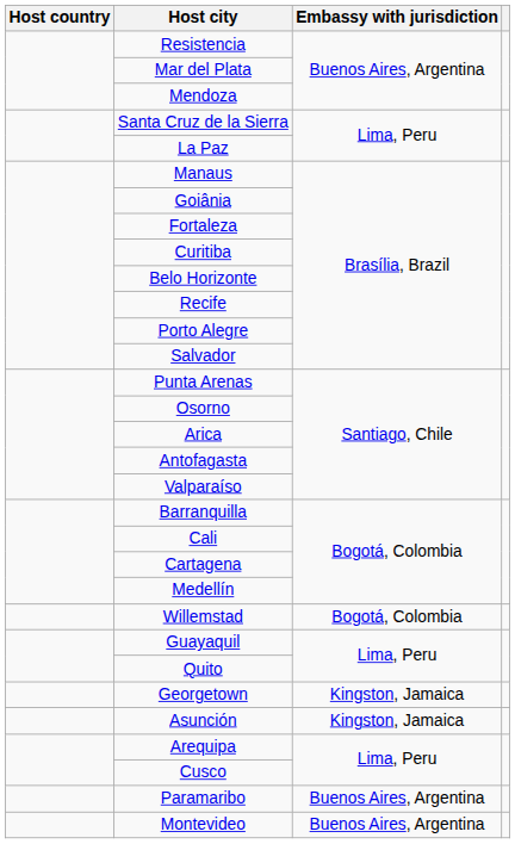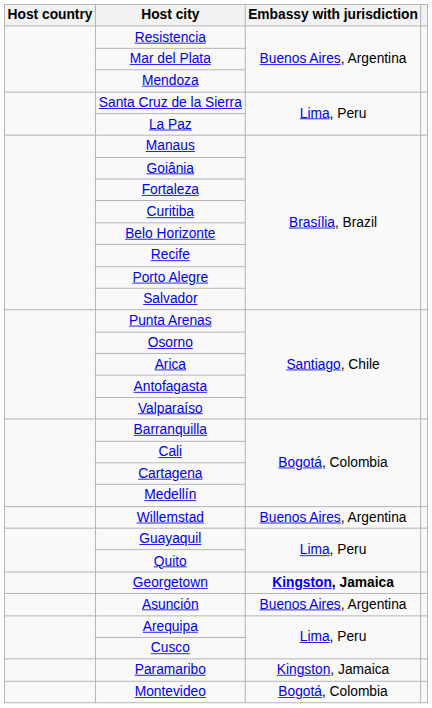 <table class="wikitable plainrowheaders" style="text-align:center;">
 <tr>
 <th scope="col">Host country</th>
 <th scope="col">Host city</th>
 <th>Embassy with jurisdiction</th>
 <th scope="col"></th>
 </tr>
 <tr>
 <td rowspan="3"></td>
 <td><a href='#'>Resistencia</a></td>
 <td rowspan="3"><a href='#'>Buenos Aires</a>, Argentina</td>
 <td rowspan="3"></td>
 </tr>
 <tr>
 <td><a href='#'>Mar del Plata</a></td>
 </tr>
 <tr>
 <td><a href='#'>Mendoza</a></td>
 </tr>
 <tr>
 <td rowspan="2"></td>
 <td><a href='#'>Santa Cruz de la Sierra</a></td>
 <td rowspan="2"><a href='#'>Lima</a>, Peru</td>
 <td rowspan="2"></td>
 </tr>
 <tr>
 <td><a href='#'>La Paz</a></td>
 </tr>
 <tr>
 <td rowspan="8"></td>
 <td><a href='#'>Manaus</a></td>
 <td rowspan="8"><a href='#'>Brasília</a>, Brazil</td>
 <td rowspan="8"></td>
 </tr>
 <tr>
 <td><a href='#'>Goiânia</a></td>
 </tr>
 <tr>
 <td><a href='#'>Fortaleza</a></td>
 </tr>
 <tr>
 <td><a href='#'>Curitiba</a></td>
 </tr>
 <tr>
 <td><a href='#'>Belo Horizonte</a></td>
 </tr>
 <tr>
 <td><a href='#'>Recife</a></td>
 </tr>
 <tr>
 <td><a href='#'>Porto Alegre</a></td>
 </tr>
 <tr>
 <td><a href='#'>Salvador</a></td>
 </tr>
 <tr>
 <td rowspan="5"></td>
 <td><a href='#'>Punta Arenas</a></td>
 <td rowspan="5"><a href='#'>Santiago</a>, Chile</td>
 <td rowspan="5"></td>
 </tr>
 <tr>
 <td><a href='#'>Osorno</a></td>
 </tr>
 <tr>
 <td><a href='#'>Arica</a></td>
 </tr>
 <tr>
 <td><a href='#'>Antofagasta</a></td>
 </tr>
 <tr>
 <td><a href='#'>Valparaíso</a></td>
 </tr>
 <tr>
 <td rowspan="4"></td>
 <td><a href='#'>Barranquilla</a></td>
 <td rowspan="4"><a href='#'>Bogotá</a>, Colombia</td>
 <td rowspan="4"></td>
 </tr>
 <tr>
 <td><a href='#'>Cali</a></td>
 </tr>
 <tr>
 <td><a href='#'>Cartagena</a></td>
 </tr>
 <tr>
 <td><a href='#'>Medellín</a></td>
 </tr>
 <tr>
 <td></td>
 <td><a href='#'>Willemstad</a></td>
-<td><a href='#'>Bogotá</a>, Colombia</td>
+<td><a href='#'>Buenos Aires</a>, Argentina</td>
 <td></td>
 </tr>
 <tr>
 <td rowspan="2"></td>
 <td><a href='#'>Guayaquil</a></td>
 <td rowspan="2"><a href='#'>Lima</a>, Peru</td>
 <td rowspan="2"></td>
 </tr>
 <tr>
 <td><a href='#'>Quito</a></td>
 </tr>
 <tr>
 <td></td>
 <td><a href='#'>Georgetown</a></td>
-<td><a href='#'>Kingston</a>, Jamaica</td>
+<td><strong><a href='#'>Kingston</a>, Jamaica</strong></td>
 <td></td>
 </tr>
 <tr>
 <td></td>
 <td><a href='#'>Asunción</a></td>
-<td><a href='#'>Kingston</a>, Jamaica</td>
+<td><a href='#'>Buenos Aires</a>, Argentina</td>
 <td></td>
 </tr>
 <tr>
 <td rowspan="2"></td>
 <td><a href='#'>Arequipa</a></td>
 <td rowspan="2"><a href='#'>Lima</a>, Peru</td>
 <td rowspan="2"></td>
 </tr>
 <tr>
 <td><a href='#'>Cusco</a></td>
 </tr>
 <tr>
 <td></td>
 <td><a href='#'>Paramaribo</a></td>
-<td><a href='#'>Buenos Aires</a>, Argentina</td>
+<td><a href='#'>Kingston</a>, Jamaica</td>
 <td></td>
 </tr>
 <tr>
 <td></td>
 <td><a href='#'>Montevideo</a></td>
-<td><a href='#'>Buenos Aires</a>, Argentina</td>
+<td><a href='#'>Bogotá</a>, Colombia</td>
 <td></td>
 </tr>
 </table>
